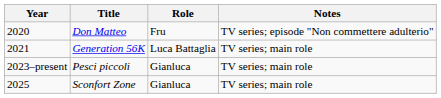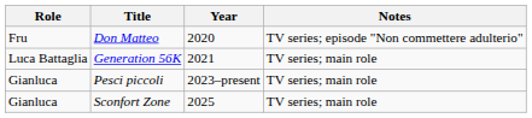 <table class="wikitable sortable">
 <tr>
+<th>Role</th>
+<th>Title</th>
 <th>Year</th>
-<th>Title</th>
-<th>Role</th>
 <th class="unsortable">Notes</th>
 </tr>
 <tr>
+<td>Fru</td>
+<td><em><a href='#'>Don Matteo</a></em></td>
 <td>2020</td>
-<td><em><a href='#'>Don Matteo</a></em></td>
-<td>Fru</td>
 <td>TV series; episode "Non commettere adulterio"</td>
 </tr>
 <tr>
+<td>Luca Battaglia</td>
+<td><em><a href='#'>Generation 56K</a></em></td>
 <td>2021</td>
-<td><em><a href='#'>Generation 56K</a></em></td>
-<td>Luca Battaglia</td>
 <td>TV series; main role</td>
 </tr>
 <tr>
+<td>Gianluca</td>
+<td><em>Pesci piccoli</em></td>
 <td>2023–present</td>
-<td><em>Pesci piccoli</em></td>
-<td>Gianluca</td>
 <td>TV series; main role</td>
 </tr>
 <tr>
+<td>Gianluca</td>
+<td><em>Sconfort Zone</em></td>
 <td>2025</td>
-<td><em>Sconfort Zone</em></td>
-<td>Gianluca</td>
 <td>TV series; main role</td>
 </tr>
 </table>
